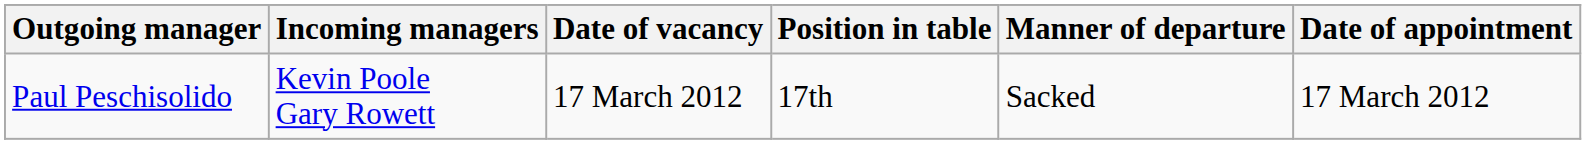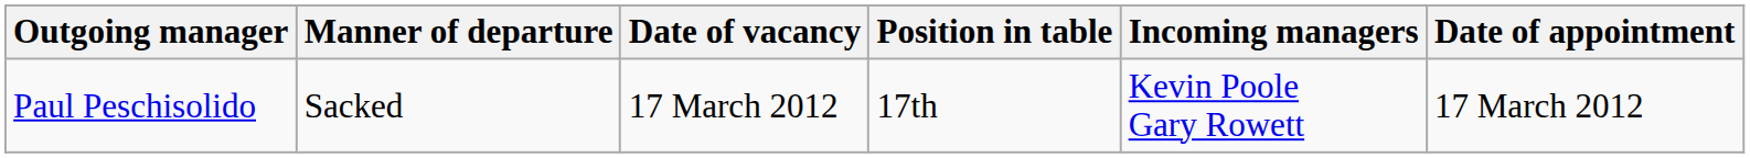 <table class="wikitable">
 <tr>
 <th>Outgoing manager</th>
-<th>Incoming managers</th>
+<th>Manner of departure</th>
 <th>Date of vacancy</th>
 <th>Position in table</th>
-<th>Manner of departure</th>
+<th>Incoming managers</th>
 <th>Date of appointment</th>
 </tr>
 <tr>
 <td> <a href='#'>Paul Peschisolido</a></td>
-<td> <a href='#'>Kevin Poole</a><br> <a href='#'>Gary Rowett</a></td>
+<td>Sacked</td>
 <td>17 March 2012</td>
 <td>17th</td>
-<td>Sacked</td>
+<td> <a href='#'>Kevin Poole</a><br> <a href='#'>Gary Rowett</a></td>
 <td>17 March 2012</td>
 </tr>
 </table>
